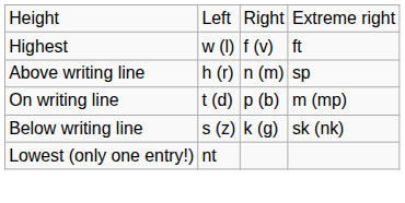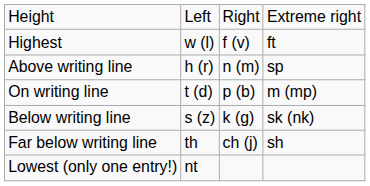 <table class="wikitable">
 <tr>
 <td>Height</td>
 <td>Left</td>
 <td>Right</td>
 <td>Extreme right</td>
 </tr>
 <tr>
 <td>Highest</td>
 <td>w (l)</td>
 <td>f (v)</td>
 <td>ft</td>
 </tr>
 <tr>
 <td>Above writing line</td>
 <td>h (r)</td>
 <td>n (m)</td>
 <td>sp</td>
 </tr>
 <tr>
 <td>On writing line</td>
 <td>t (d)</td>
 <td>p (b)</td>
 <td>m (mp)</td>
 </tr>
 <tr>
 <td>Below writing line</td>
 <td>s (z)</td>
 <td>k (g)</td>
 <td>sk (nk)</td>
 </tr>
 <tr>
+<td>Far below writing line</td>
+<td>th</td>
+<td>ch (j)</td>
+<td>sh</td>
+</tr>
+<tr>
 <td>Lowest (only one entry!)</td>
 <td>nt</td>
 <td> </td>
 <td> </td>
 </tr>
 </table>
